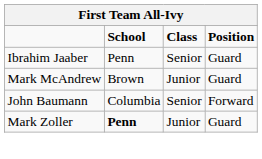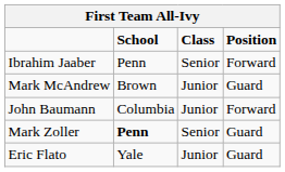 <table class="wikitable">
 <tr>
 <th colspan="4">First Team All-Ivy</th>
 </tr>
 <tr>
 <td></td>
 <td><strong>School</strong></td>
 <td><strong>Class</strong></td>
 <td><strong>Position</strong></td>
 </tr>
 <tr>
 <td>Ibrahim Jaaber</td>
 <td>Penn</td>
 <td>Senior</td>
-<td>Guard</td>
+<td>Forward</td>
 </tr>
 <tr>
 <td>Mark McAndrew</td>
 <td>Brown</td>
 <td>Junior</td>
 <td>Guard</td>
 </tr>
 <tr>
 <td>John Baumann</td>
 <td>Columbia</td>
-<td>Senior</td>
+<td>Junior</td>
 <td>Forward</td>
 </tr>
 <tr>
 <td>Mark Zoller</td>
 <td><strong>Penn</strong></td>
+<td>Senior</td>
+<td>Guard</td>
+</tr>
+<tr>
+<td>Eric Flato</td>
+<td>Yale</td>
 <td>Junior</td>
 <td>Guard</td>
 </tr>
 </table>
